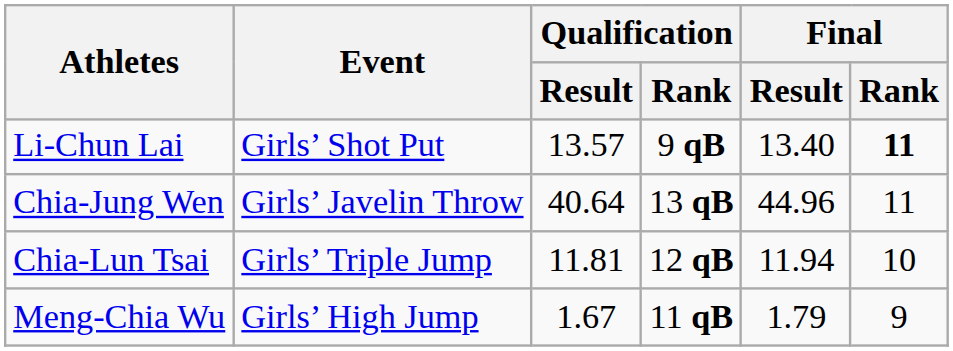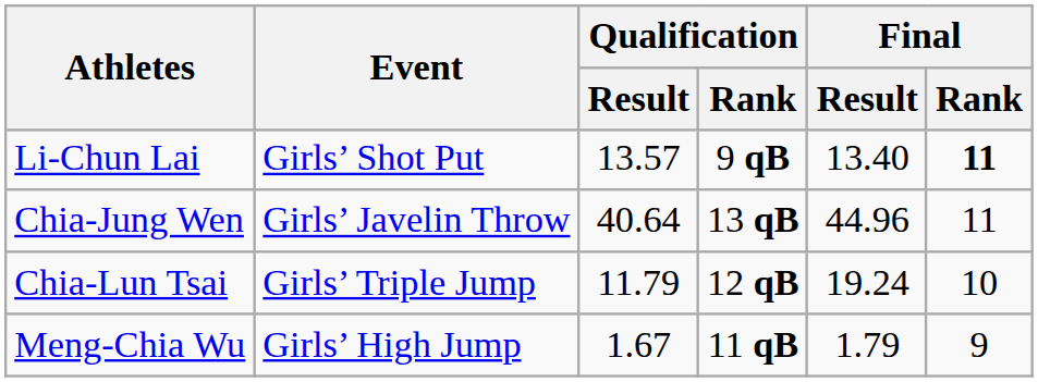 <table class="wikitable" border="1" style="font-size:90%">
 <tr>
 <th rowspan=2>Athletes</th>
 <th rowspan=2>Event</th>
 <th colspan=2>Qualification</th>
 <th colspan=2>Final</th>
 </tr>
 <tr>
 <th>Result</th>
 <th>Rank</th>
 <th>Result</th>
 <th>Rank</th>
 </tr>
 <tr>
 <td><a href='#'>Li-Chun Lai</a></td>
 <td><a href='#'>Girls’ Shot Put</a></td>
 <td align=center>13.57</td>
 <td align=center>9 <strong>qB</strong></td>
 <td align=center>13.40</td>
 <td align=center><strong>11</strong></td>
 </tr>
 <tr>
 <td><a href='#'>Chia-Jung Wen</a></td>
 <td><a href='#'>Girls’ Javelin Throw</a></td>
 <td align=center>40.64</td>
 <td align=center>13 <strong>qB</strong></td>
 <td align=center>44.96</td>
 <td align=center>11</td>
 </tr>
 <tr>
 <td><a href='#'>Chia-Lun Tsai</a></td>
 <td><a href='#'>Girls’ Triple Jump</a></td>
-<td align=center>11.81</td>
+<td align=center>11.79</td>
 <td align=center>12 <strong>qB</strong></td>
-<td align=center>11.94</td>
+<td align=center>19.24</td>
 <td align=center>10</td>
 </tr>
 <tr>
 <td><a href='#'>Meng-Chia Wu</a></td>
 <td><a href='#'>Girls’ High Jump</a></td>
 <td align=center>1.67</td>
 <td align=center>11 <strong>qB</strong></td>
 <td align=center>1.79</td>
 <td align=center>9</td>
 </tr>
 </table>
